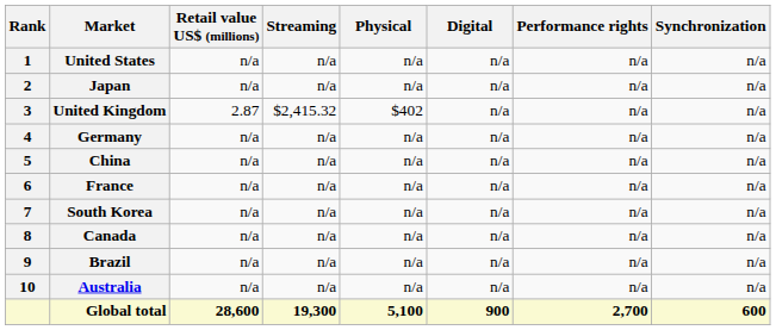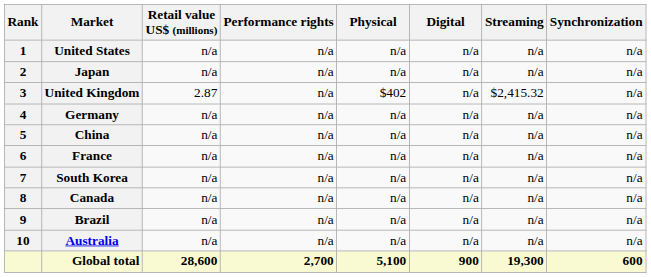 <table class="wikitable plainrowheaders sortable" style="text-align:right;">
 <tr>
 <th scope="col">Rank</th>
 <th scope="col">Market</th>
 <th scope="col">Retail value<br>US$ <small>(millions)</small></th>
-<th scope="col">Streaming</th>
+<th scope="col">Performance rights</th>
 <th scope="col" style="width:5em;">Physical</th>
 <th scope="col" style="width:5em;">Digital</th>
-<th scope="col">Performance rights</th>
+<th scope="col">Streaming</th>
 <th scope="col">Synchronization</th>
 </tr>
 <tr>
 <th>1</th>
 <th scope="row">United States</th>
 <td>n/a</td>
 <td>n/a</td>
 <td>n/a</td>
 <td>n/a</td>
 <td>n/a</td>
 <td>n/a</td>
 </tr>
 <tr>
 <th>2</th>
 <th scope="row">Japan</th>
 <td>n/a</td>
 <td>n/a</td>
 <td>n/a</td>
 <td>n/a</td>
 <td>n/a</td>
 <td>n/a</td>
 </tr>
 <tr>
 <th>3</th>
 <th scope="row">United Kingdom</th>
 <td>2.87</td>
-<td>$2,415.32</td>
+<td>n/a</td>
 <td>$402</td>
 <td>n/a</td>
-<td>n/a</td>
+<td>$2,415.32</td>
 <td>n/a</td>
 </tr>
 <tr>
 <th>4</th>
 <th scope="row">Germany</th>
 <td>n/a</td>
 <td>n/a</td>
 <td>n/a</td>
 <td>n/a</td>
 <td>n/a</td>
 <td>n/a</td>
 </tr>
 <tr>
 <th>5</th>
 <th scope="row">China</th>
 <td>n/a</td>
 <td>n/a</td>
 <td>n/a</td>
 <td>n/a</td>
 <td>n/a</td>
 <td>n/a</td>
 </tr>
 <tr>
 <th>6</th>
 <th scope="row">France</th>
 <td>n/a</td>
 <td>n/a</td>
 <td>n/a</td>
 <td>n/a</td>
 <td>n/a</td>
 <td>n/a</td>
 </tr>
 <tr>
 <th>7</th>
 <th scope="row">South Korea</th>
 <td>n/a</td>
 <td>n/a</td>
 <td>n/a</td>
 <td>n/a</td>
 <td>n/a</td>
 <td>n/a</td>
 </tr>
 <tr>
 <th>8</th>
 <th scope="row">Canada</th>
 <td>n/a</td>
 <td>n/a</td>
 <td>n/a</td>
 <td>n/a</td>
 <td>n/a</td>
 <td>n/a</td>
 </tr>
 <tr>
 <th>9</th>
 <th scope="row">Brazil</th>
 <td>n/a</td>
 <td>n/a</td>
 <td>n/a</td>
 <td>n/a</td>
 <td>n/a</td>
 <td>n/a</td>
 </tr>
 <tr>
 <th>10</th>
 <th scope="row"><a href='#'>Australia</a></th>
 <td>n/a</td>
 <td>n/a</td>
 <td>n/a</td>
 <td>n/a</td>
 <td>n/a</td>
 <td>n/a</td>
 </tr>
 <tr class="sortbottom" style="background-color:#FAFAD2; font-weight:bold;">
 <td></td>
 <td>Global total</td>
 <td>28,600</td>
-<td>19,300</td>
+<td>2,700</td>
 <td>5,100</td>
 <td>900</td>
-<td>2,700</td>
+<td>19,300</td>
 <td>600</td>
 </tr>
 </table>
